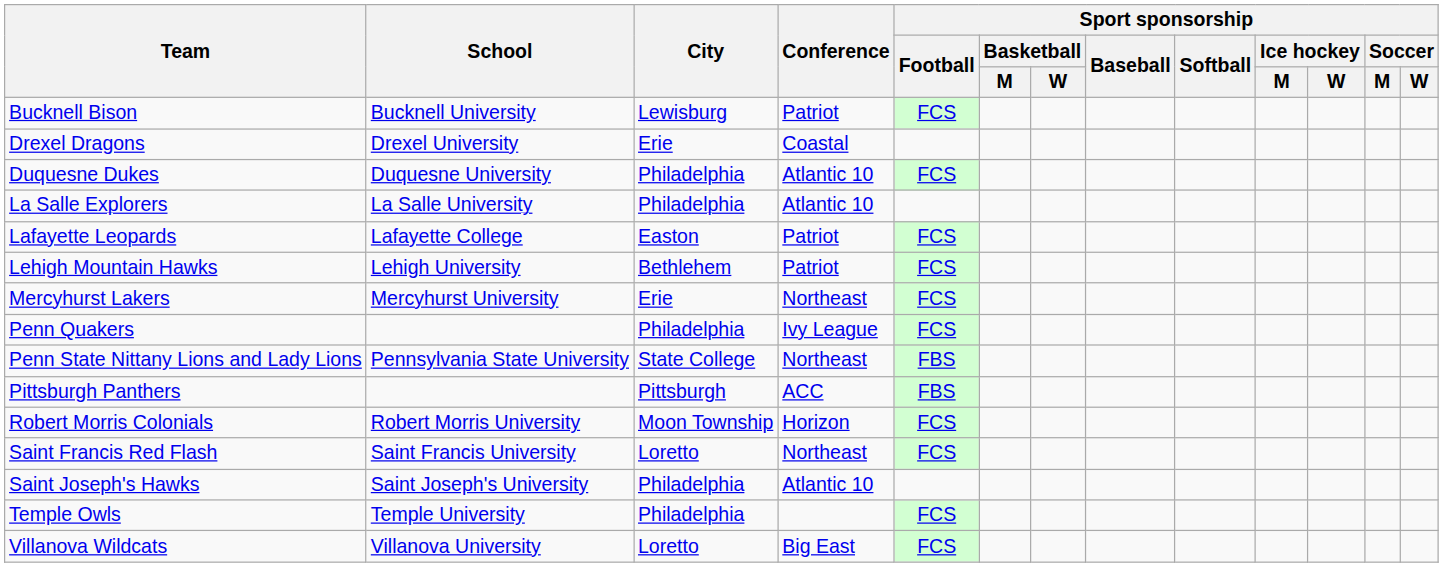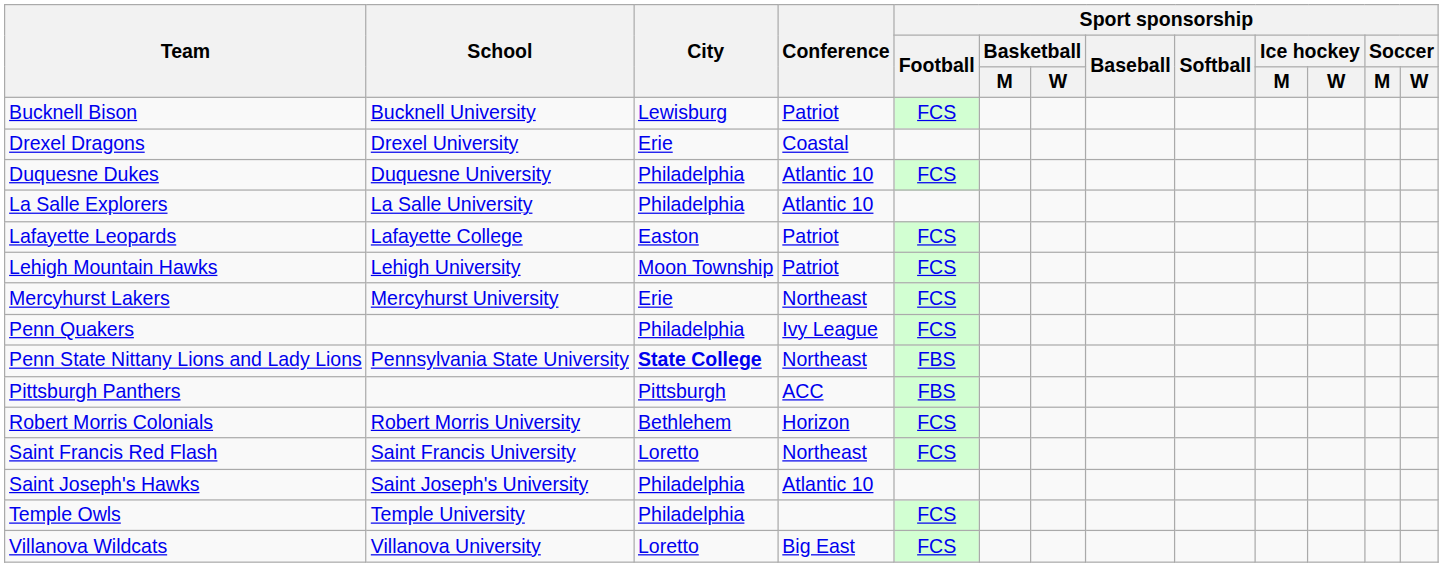 <table class="sortable wikitable">
 <tr>
 <th rowspan=3>Team</th>
 <th rowspan=3>School</th>
 <th rowspan=3>City</th>
 <th rowspan=3>Conference</th>
 <th colspan=9>Sport sponsorship</th>
 </tr>
 <tr>
 <th rowspan=2>Football</th>
 <th colspan=2>Basketball</th>
 <th rowspan=2>Baseball</th>
 <th rowspan=2>Softball</th>
 <th colspan=2>Ice hockey</th>
 <th colspan=2>Soccer</th>
 </tr>
 <tr>
 <th>M</th>
 <th>W</th>
 <th>M</th>
 <th>W</th>
 <th>M</th>
 <th>W</th>
 </tr>
 <tr>
 <td><a href='#'>Bucknell Bison</a></td>
 <td><a href='#'>Bucknell University</a></td>
 <td><a href='#'>Lewisburg</a></td>
 <td><a href='#'>Patriot</a></td>
 <td style="background:#D2FFD2; text-align:center"><a href='#'>FCS</a></td>
 <td></td>
 <td></td>
 <td></td>
 <td></td>
 <td></td>
 <td></td>
 <td></td>
 <td></td>
 </tr>
 <tr>
 <td><a href='#'>Drexel Dragons</a></td>
 <td><a href='#'>Drexel University</a></td>
 <td><a href='#'>Erie</a></td>
 <td><a href='#'>Coastal</a></td>
 <td></td>
 <td></td>
 <td></td>
 <td></td>
 <td></td>
 <td></td>
 <td></td>
 <td></td>
 <td></td>
 </tr>
 <tr>
 <td><a href='#'>Duquesne Dukes</a></td>
 <td><a href='#'>Duquesne University</a></td>
 <td><a href='#'>Philadelphia</a></td>
 <td><a href='#'>Atlantic 10</a></td>
 <td style="background:#D2FFD2; text-align:center"><a href='#'>FCS</a> </td>
 <td></td>
 <td></td>
 <td></td>
 <td></td>
 <td></td>
 <td></td>
 <td></td>
 <td></td>
 </tr>
 <tr>
 <td><a href='#'>La Salle Explorers</a></td>
 <td><a href='#'>La Salle University</a></td>
 <td><a href='#'>Philadelphia</a></td>
 <td><a href='#'>Atlantic 10</a></td>
 <td></td>
 <td></td>
 <td></td>
 <td></td>
 <td></td>
 <td></td>
 <td></td>
 <td></td>
 <td></td>
 </tr>
 <tr>
 <td><a href='#'>Lafayette Leopards</a></td>
 <td><a href='#'>Lafayette College</a></td>
 <td><a href='#'>Easton</a></td>
 <td><a href='#'>Patriot</a></td>
 <td style="background:#D2FFD2; text-align:center"><a href='#'>FCS</a></td>
 <td></td>
 <td></td>
 <td></td>
 <td></td>
 <td></td>
 <td></td>
 <td></td>
 <td></td>
 </tr>
 <tr>
 <td><a href='#'>Lehigh Mountain Hawks</a></td>
 <td><a href='#'>Lehigh University</a></td>
-<td><a href='#'>Bethlehem</a></td>
+<td><a href='#'>Moon Township</a></td>
 <td><a href='#'>Patriot</a></td>
 <td style="background:#D2FFD2; text-align:center"><a href='#'>FCS</a></td>
 <td></td>
 <td></td>
 <td></td>
 <td></td>
 <td></td>
 <td></td>
 <td></td>
 <td></td>
 </tr>
 <tr>
 <td><a href='#'>Mercyhurst Lakers</a></td>
 <td><a href='#'>Mercyhurst University</a></td>
 <td><a href='#'>Erie</a></td>
 <td><a href='#'>Northeast</a></td>
 <td style="background:#D2FFD2; text-align:center"><a href='#'>FCS</a></td>
 <td></td>
 <td></td>
 <td></td>
 <td></td>
 <td> </td>
 <td> </td>
 <td></td>
 <td></td>
 </tr>
 <tr>
 <td><a href='#'>Penn Quakers</a></td>
 <td></td>
 <td><a href='#'>Philadelphia</a></td>
 <td><a href='#'>Ivy League</a></td>
 <td style="background:#D2FFD2; text-align:center"><a href='#'>FCS</a> </td>
 <td></td>
 <td></td>
 <td></td>
 <td></td>
 <td></td>
 <td></td>
 <td></td>
 <td></td>
 </tr>
 <tr>
 <td><a href='#'>Penn State Nittany Lions and Lady Lions</a> </td>
 <td><a href='#'>Pennsylvania State University</a></td>
-<td><a href='#'>State College</a></td>
+<td><strong><a href='#'>State College</a></strong></td>
 <td><a href='#'>Northeast</a></td>
 <td style="background:#D2FFD2; text-align:center"><a href='#'>FBS</a></td>
 <td></td>
 <td></td>
 <td></td>
 <td></td>
 <td></td>
 <td> </td>
 <td></td>
 <td></td>
 </tr>
 <tr>
 <td><a href='#'>Pittsburgh Panthers</a></td>
 <td></td>
 <td><a href='#'>Pittsburgh</a></td>
 <td><a href='#'>ACC</a></td>
 <td style="background:#D2FFD2; text-align:center"><a href='#'>FBS</a></td>
 <td></td>
 <td></td>
 <td></td>
 <td></td>
 <td></td>
 <td></td>
 <td></td>
 <td></td>
 </tr>
 <tr>
 <td><a href='#'>Robert Morris Colonials</a></td>
 <td><a href='#'>Robert Morris University</a></td>
-<td><a href='#'>Moon Township</a></td>
+<td><a href='#'>Bethlehem</a></td>
 <td><a href='#'>Horizon</a></td>
 <td style="background:#D2FFD2; text-align:center"><a href='#'>FCS</a> </td>
 <td></td>
 <td></td>
 <td></td>
 <td></td>
 <td></td>
 <td></td>
 <td></td>
 <td></td>
 </tr>
 <tr>
 <td><a href='#'>Saint Francis Red Flash</a></td>
 <td><a href='#'>Saint Francis University</a></td>
 <td><a href='#'>Loretto</a></td>
 <td><a href='#'>Northeast</a></td>
 <td style="background:#D2FFD2; text-align:center"><a href='#'>FCS</a></td>
 <td></td>
 <td></td>
 <td></td>
 <td></td>
 <td></td>
 <td></td>
 <td></td>
 <td></td>
 </tr>
 <tr>
 <td><a href='#'>Saint Joseph's Hawks</a></td>
 <td><a href='#'>Saint Joseph's University</a></td>
 <td><a href='#'>Philadelphia</a></td>
 <td><a href='#'>Atlantic 10</a></td>
 <td></td>
 <td></td>
 <td></td>
 <td></td>
 <td></td>
 <td></td>
 <td></td>
 <td></td>
 <td></td>
 </tr>
 <tr>
 <td><a href='#'>Temple Owls</a></td>
 <td><a href='#'>Temple University</a></td>
 <td><a href='#'>Philadelphia</a></td>
 <td></td>
 <td style="background:#D2FFD2; text-align:center"><a href='#'>FCS</a></td>
 <td></td>
 <td></td>
 <td></td>
 <td></td>
 <td></td>
 <td></td>
 <td></td>
 <td></td>
 </tr>
 <tr>
 <td><a href='#'>Villanova Wildcats</a></td>
 <td><a href='#'>Villanova University</a></td>
 <td><a href='#'>Loretto</a></td>
 <td><a href='#'>Big East</a></td>
 <td style="background:#D2FFD2; text-align:center"><a href='#'>FCS</a> </td>
 <td></td>
 <td></td>
 <td></td>
 <td></td>
 <td></td>
 <td></td>
 <td></td>
 <td></td>
 </tr>
 </table>
